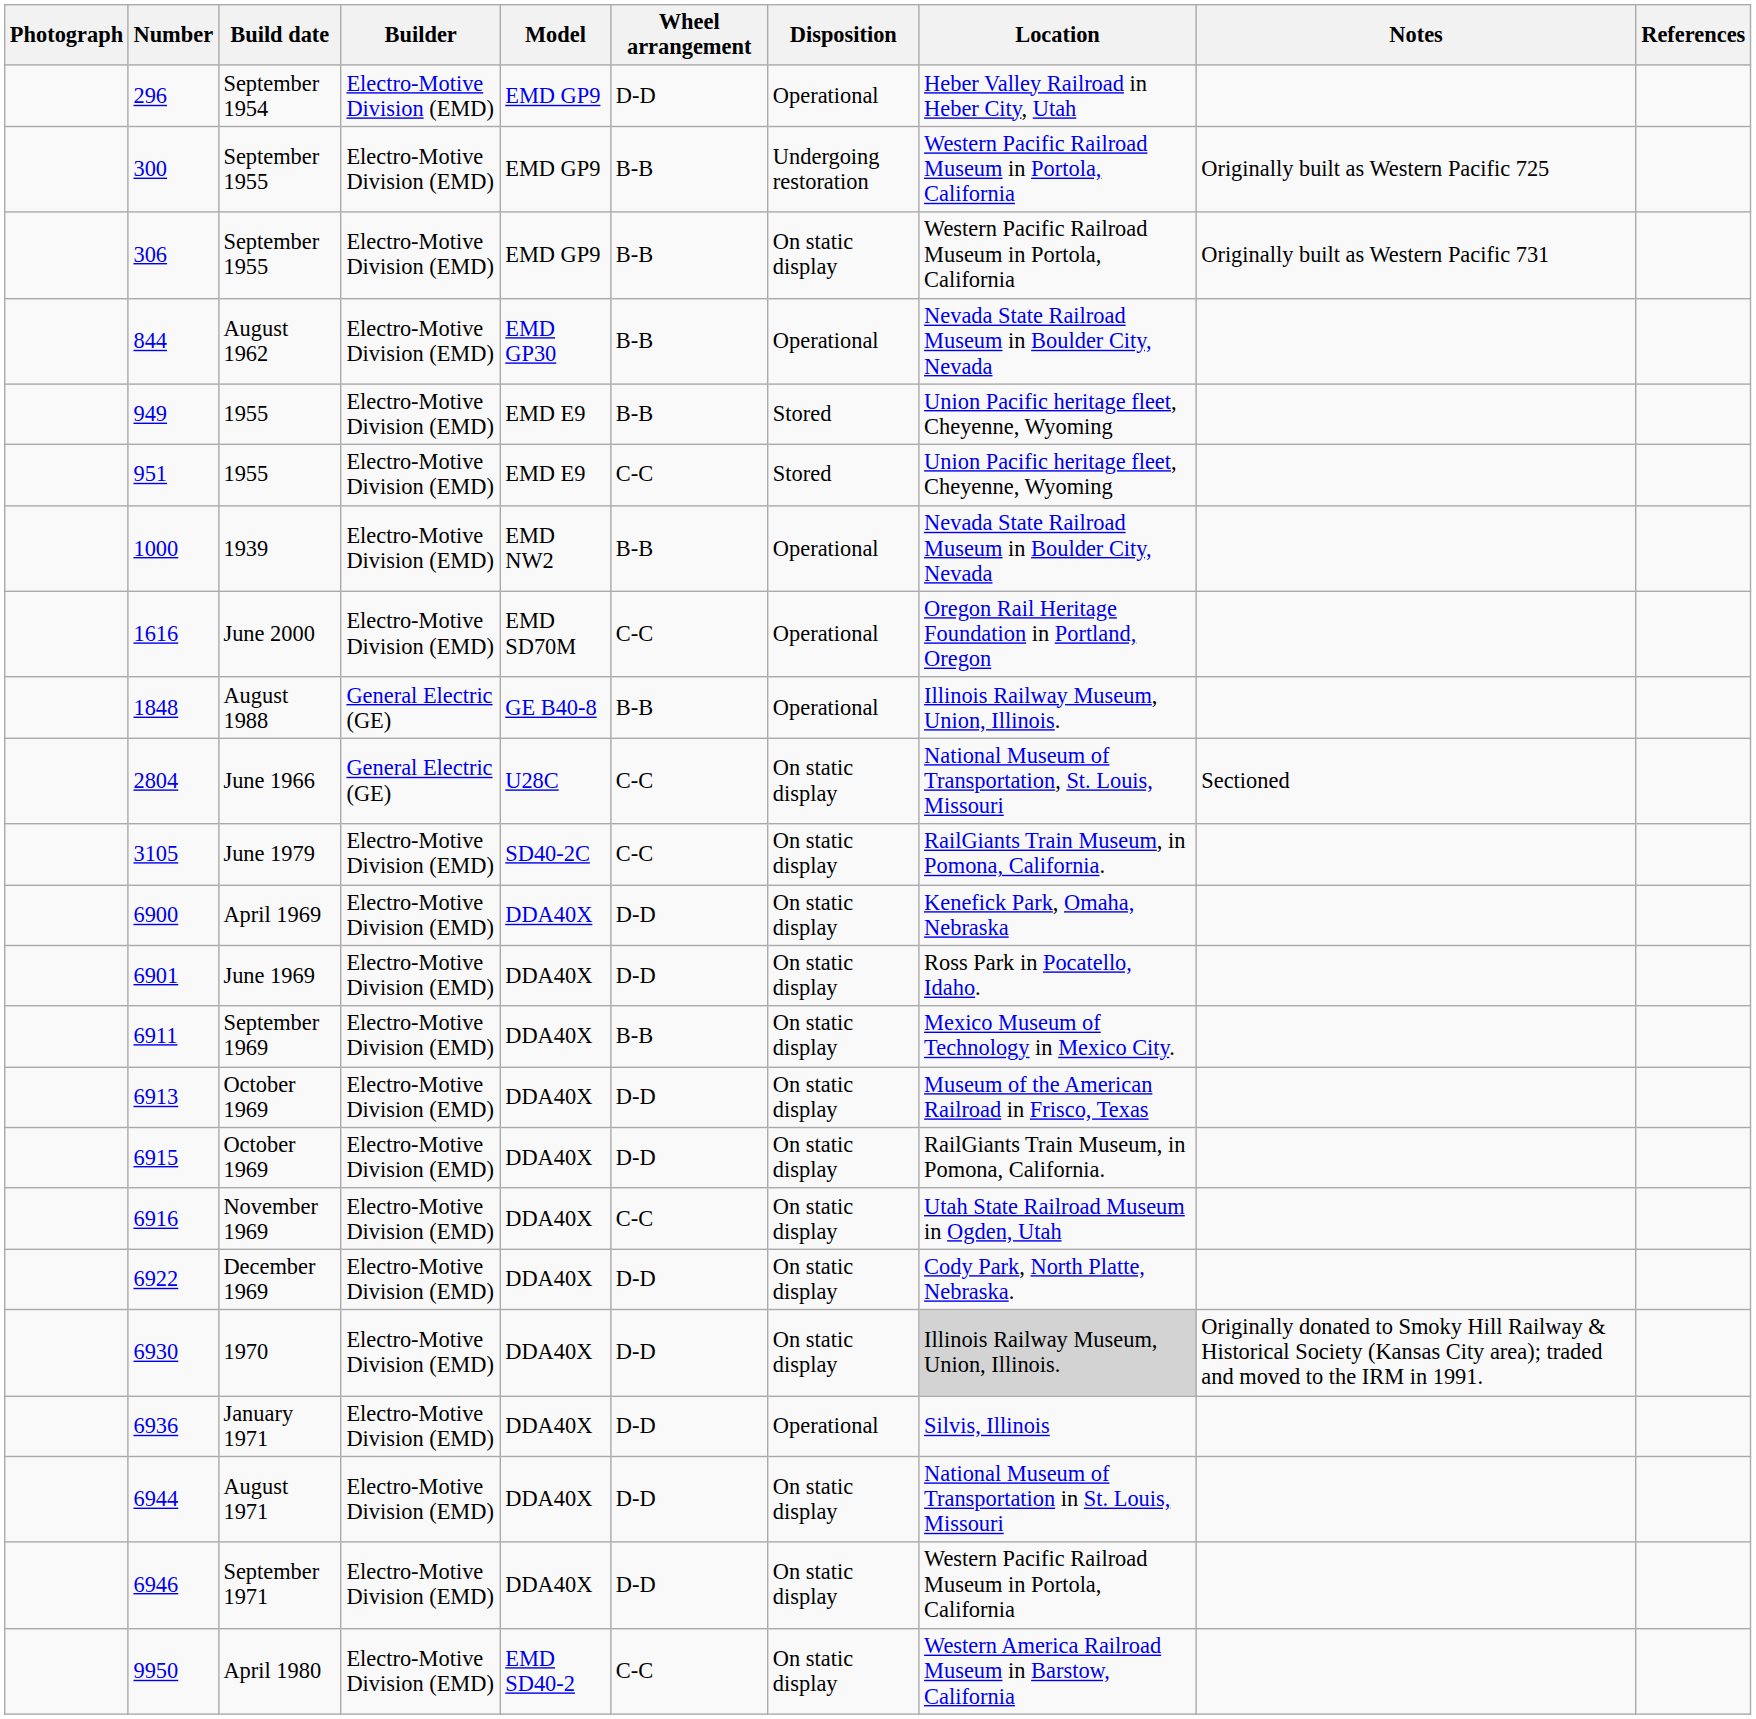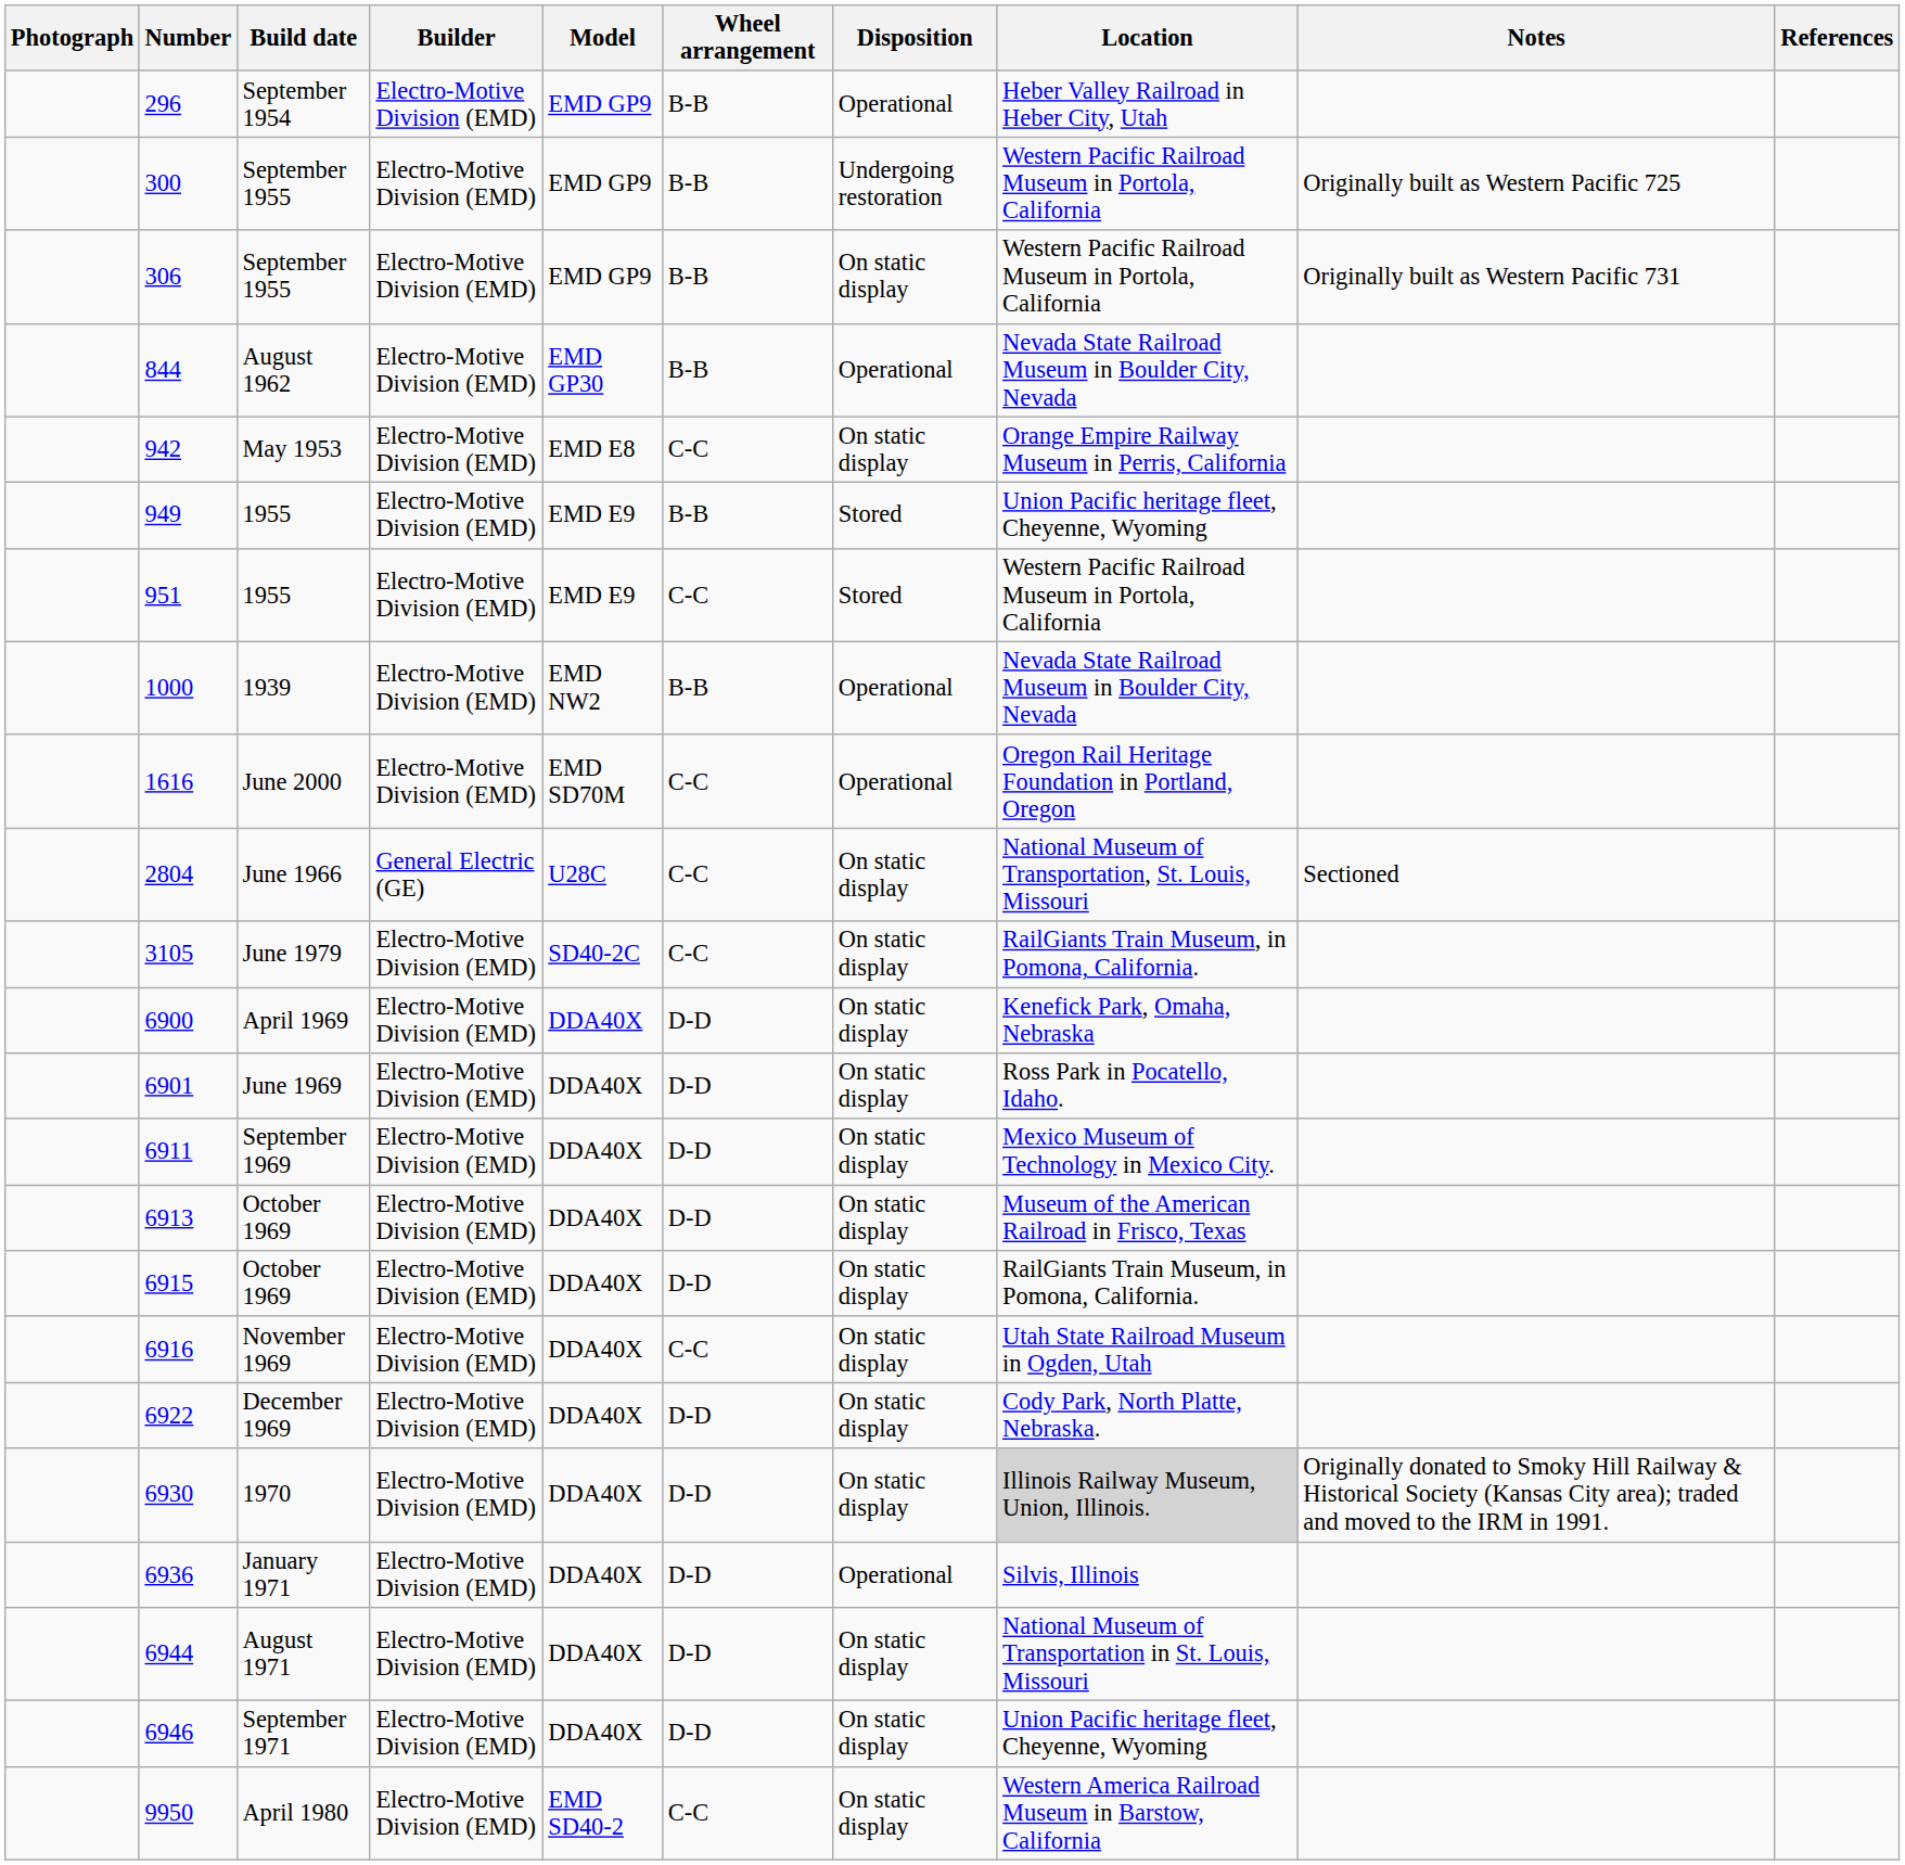 <table class="wikitable">
 <tr>
 <th>Photograph</th>
 <th>Number</th>
 <th>Build date</th>
 <th>Builder</th>
 <th>Model</th>
 <th>Wheel arrangement</th>
 <th>Disposition</th>
 <th>Location</th>
 <th>Notes</th>
 <th>References</th>
 </tr>
 <tr>
 <td></td>
 <td><a href='#'>296</a></td>
 <td>September 1954</td>
 <td><a href='#'>Electro-Motive Division</a> (EMD)</td>
 <td><a href='#'>EMD GP9</a></td>
-<td>D-D</td>
+<td>B-B</td>
 <td>Operational</td>
 <td><a href='#'>Heber Valley Railroad</a> in <a href='#'>Heber City</a>, <a href='#'>Utah</a></td>
 <td></td>
 <td></td>
 </tr>
 <tr>
 <td></td>
 <td><a href='#'>300</a></td>
 <td>September 1955</td>
 <td>Electro-Motive Division (EMD)</td>
 <td>EMD GP9</td>
 <td>B-B</td>
 <td>Undergoing restoration</td>
 <td><a href='#'>Western Pacific Railroad Museum</a> in <a href='#'>Portola, California</a></td>
 <td>Originally built as Western Pacific 725</td>
 <td></td>
 </tr>
 <tr>
 <td></td>
 <td><a href='#'>306</a></td>
 <td>September 1955</td>
 <td>Electro-Motive Division (EMD)</td>
 <td>EMD GP9</td>
 <td>B-B</td>
 <td>On static display</td>
 <td>Western Pacific Railroad Museum in Portola, California</td>
 <td>Originally built as Western Pacific 731</td>
 <td></td>
 </tr>
 <tr>
 <td></td>
 <td><a href='#'>844</a></td>
 <td>August 1962</td>
 <td>Electro-Motive Division (EMD)</td>
 <td><a href='#'>EMD GP30</a></td>
 <td>B-B</td>
 <td>Operational</td>
 <td><a href='#'>Nevada State Railroad Museum</a> in <a href='#'>Boulder City, Nevada</a></td>
 <td></td>
 <td></td>
 </tr>
 <tr>
 <td></td>
+<td><a href='#'>942</a></td>
+<td>May 1953</td>
+<td>Electro-Motive Division (EMD)</td>
+<td>EMD E8</td>
+<td>C-C</td>
+<td>On static display</td>
+<td><a href='#'>Orange Empire Railway Museum</a> in <a href='#'>Perris, California</a></td>
+<td></td>
+<td></td>
+</tr>
+<tr>
+<td></td>
 <td><a href='#'>949</a></td>
 <td>1955</td>
 <td>Electro-Motive Division (EMD)</td>
 <td>EMD E9</td>
 <td>B-B</td>
 <td>Stored</td>
 <td><a href='#'>Union Pacific heritage fleet</a>, Cheyenne, Wyoming</td>
 <td></td>
 <td></td>
 </tr>
 <tr>
 <td></td>
 <td><a href='#'>951</a></td>
 <td>1955</td>
 <td>Electro-Motive Division (EMD)</td>
 <td>EMD E9</td>
 <td>C-C</td>
 <td>Stored</td>
-<td><a href='#'>Union Pacific heritage fleet</a>, Cheyenne, Wyoming</td>
+<td>Western Pacific Railroad Museum in Portola, California</td>
 <td></td>
 <td></td>
 </tr>
 <tr>
 <td></td>
 <td><a href='#'>1000</a></td>
 <td>1939</td>
 <td>Electro-Motive Division (EMD)</td>
 <td>EMD NW2</td>
 <td>B-B</td>
 <td>Operational</td>
 <td><a href='#'>Nevada State Railroad Museum</a> in <a href='#'>Boulder City, Nevada</a></td>
 <td></td>
 <td></td>
 </tr>
 <tr>
 <td></td>
 <td><a href='#'>1616</a></td>
 <td>June 2000</td>
 <td>Electro-Motive Division (EMD)</td>
 <td>EMD SD70M</td>
 <td>C-C</td>
 <td>Operational</td>
 <td><a href='#'>Oregon Rail Heritage Foundation</a> in <a href='#'>Portland, Oregon</a></td>
-<td></td>
-<td></td>
-</tr>
-<tr>
-<td></td>
-<td><a href='#'>1848</a></td>
-<td>August 1988</td>
-<td><a href='#'>General Electric</a> (GE)</td>
-<td><a href='#'>GE B40-8</a></td>
-<td>B-B</td>
-<td>Operational</td>
-<td><a href='#'>Illinois Railway Museum</a>, <a href='#'>Union, Illinois</a>.</td>
 <td></td>
 <td></td>
 </tr>
 <tr>
 <td></td>
 <td><a href='#'>2804</a></td>
 <td>June 1966</td>
 <td><a href='#'>General Electric</a> (GE)</td>
 <td><a href='#'>U28C</a></td>
 <td>C-C</td>
 <td>On static display</td>
 <td><a href='#'>National Museum of Transportation</a>, <a href='#'>St. Louis, Missouri</a></td>
 <td>Sectioned</td>
 <td></td>
 </tr>
 <tr>
 <td></td>
 <td><a href='#'>3105</a></td>
 <td>June 1979</td>
 <td>Electro-Motive Division (EMD)</td>
 <td><a href='#'>SD40-2C</a></td>
 <td>C-C</td>
 <td>On static display</td>
 <td><a href='#'>RailGiants Train Museum</a>, in <a href='#'>Pomona, California</a>.</td>
 <td></td>
 <td></td>
 </tr>
 <tr>
 <td></td>
 <td><a href='#'>6900</a></td>
 <td>April 1969</td>
 <td>Electro-Motive Division (EMD)</td>
 <td><a href='#'>DDA40X</a></td>
 <td>D-D</td>
 <td>On static display</td>
 <td><a href='#'>Kenefick Park</a>, <a href='#'>Omaha, Nebraska</a></td>
 <td></td>
 <td></td>
 </tr>
 <tr>
 <td></td>
 <td><a href='#'>6901</a></td>
 <td>June 1969</td>
 <td>Electro-Motive Division (EMD)</td>
 <td>DDA40X</td>
 <td>D-D</td>
 <td>On static display</td>
 <td>Ross Park in <a href='#'>Pocatello, Idaho</a>.</td>
 <td></td>
 <td></td>
 </tr>
 <tr>
 <td></td>
 <td><a href='#'>6911</a></td>
 <td>September 1969</td>
 <td>Electro-Motive Division (EMD)</td>
 <td>DDA40X</td>
-<td>B-B</td>
+<td>D-D</td>
 <td>On static display</td>
 <td><a href='#'>Mexico Museum of Technology</a> in <a href='#'>Mexico City</a>.</td>
 <td></td>
 <td></td>
 </tr>
 <tr>
 <td></td>
 <td><a href='#'>6913</a></td>
 <td>October 1969</td>
 <td>Electro-Motive Division (EMD)</td>
 <td>DDA40X</td>
 <td>D-D</td>
 <td>On static display</td>
 <td><a href='#'>Museum of the American Railroad</a> in <a href='#'>Frisco, Texas</a></td>
 <td></td>
 <td></td>
 </tr>
 <tr>
 <td></td>
 <td><a href='#'>6915</a></td>
 <td>October 1969</td>
 <td>Electro-Motive Division (EMD)</td>
 <td>DDA40X</td>
 <td>D-D</td>
 <td>On static display</td>
 <td>RailGiants Train Museum, in Pomona, California.</td>
 <td></td>
 <td></td>
 </tr>
 <tr>
 <td></td>
 <td><a href='#'>6916</a></td>
 <td>November 1969</td>
 <td>Electro-Motive Division (EMD)</td>
 <td>DDA40X</td>
 <td>C-C</td>
 <td>On static display</td>
 <td><a href='#'>Utah State Railroad Museum</a> in <a href='#'>Ogden, Utah</a></td>
 <td></td>
 <td></td>
 </tr>
 <tr>
 <td></td>
 <td><a href='#'>6922</a></td>
 <td>December 1969</td>
 <td>Electro-Motive Division (EMD)</td>
 <td>DDA40X</td>
 <td>D-D</td>
 <td>On static display</td>
 <td><a href='#'>Cody Park</a>, <a href='#'>North Platte, Nebraska</a>.</td>
 <td></td>
 <td></td>
 </tr>
 <tr>
 <td></td>
 <td><a href='#'>6930</a></td>
 <td>1970</td>
 <td>Electro-Motive Division (EMD)</td>
 <td>DDA40X</td>
 <td>D-D</td>
 <td>On static display</td>
 <td style="background: lightgrey;">Illinois Railway Museum, Union, Illinois.</td>
 <td>Originally donated to Smoky Hill Railway & Historical Society (Kansas City area); traded and moved to the IRM in 1991.</td>
 <td></td>
 </tr>
 <tr>
 <td></td>
 <td><a href='#'>6936</a></td>
 <td>January 1971</td>
 <td>Electro-Motive Division (EMD)</td>
 <td>DDA40X</td>
 <td>D-D</td>
 <td>Operational</td>
 <td><a href='#'>Silvis, Illinois</a></td>
 <td></td>
 <td></td>
 </tr>
 <tr>
 <td></td>
 <td><a href='#'>6944</a></td>
 <td>August 1971</td>
 <td>Electro-Motive Division (EMD)</td>
 <td>DDA40X</td>
 <td>D-D</td>
 <td>On static display</td>
 <td><a href='#'>National Museum of Transportation</a> in  <a href='#'>St. Louis, Missouri</a></td>
 <td></td>
 <td></td>
 </tr>
 <tr>
 <td></td>
 <td><a href='#'>6946</a></td>
 <td>September 1971</td>
 <td>Electro-Motive Division (EMD)</td>
 <td>DDA40X</td>
 <td>D-D</td>
 <td>On static display</td>
-<td>Western Pacific Railroad Museum in Portola, California</td>
+<td><a href='#'>Union Pacific heritage fleet</a>, Cheyenne, Wyoming</td>
 <td></td>
 <td></td>
 </tr>
 <tr>
 <td></td>
 <td><a href='#'>9950</a></td>
 <td>April 1980</td>
 <td>Electro-Motive Division (EMD)</td>
 <td><a href='#'>EMD SD40-2</a></td>
 <td>C-C</td>
 <td>On static display</td>
 <td><a href='#'>Western America Railroad Museum</a> in <a href='#'>Barstow, California</a></td>
 <td></td>
 <td></td>
 </tr>
 </table>
